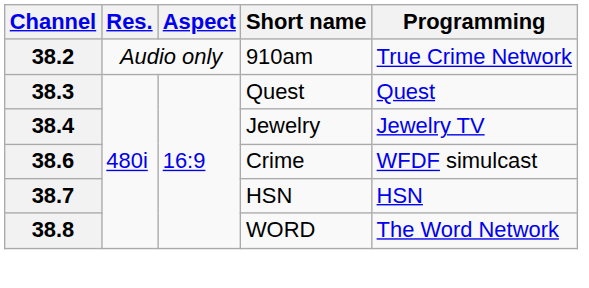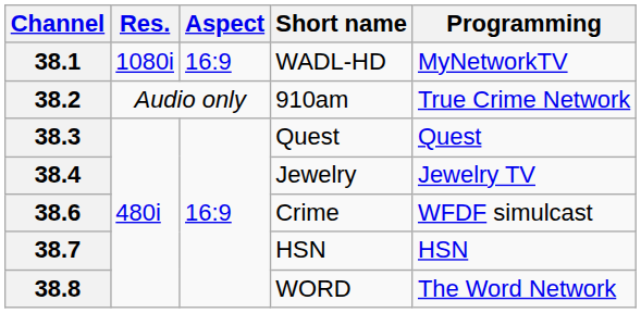 <table class="wikitable">
 <tr>
 <th scope = "col"><a href='#'>Channel</a></th>
 <th scope = "col"><a href='#'>Res.</a></th>
 <th scope = "col"><a href='#'>Aspect</a></th>
 <th scope = "col">Short name</th>
 <th scope = "col">Programming</th>
+</tr>
+<tr>
+<th scope = "row">38.1</th>
+<td><a href='#'>1080i</a></td>
+<td><a href='#'>16:9</a></td>
+<td>WADL-HD</td>
+<td><a href='#'>MyNetworkTV</a></td>
 </tr>
 <tr>
 <th scope = "row">38.2</th>
 <td colspan=2 align=center><em>Audio only</em></td>
 <td>910am</td>
 <td><a href='#'>True Crime Network</a></td>
 </tr>
 <tr>
 <th scope = "row">38.3</th>
 <td rowspan=5><a href='#'>480i</a></td>
 <td rowspan=5><a href='#'>16:9</a></td>
 <td>Quest</td>
 <td><a href='#'>Quest</a></td>
 </tr>
 <tr>
 <th scope = "row">38.4</th>
 <td>Jewelry</td>
 <td><a href='#'>Jewelry TV</a></td>
 </tr>
 <tr>
 <th scope = "row">38.6</th>
 <td>Crime</td>
 <td><a href='#'>WFDF</a> simulcast</td>
 </tr>
 <tr>
 <th scope = "row">38.7</th>
 <td>HSN</td>
 <td><a href='#'>HSN</a></td>
 </tr>
 <tr>
 <th scope = "row">38.8</th>
 <td>WORD</td>
 <td><a href='#'>The Word Network</a></td>
 </tr>
 </table>
